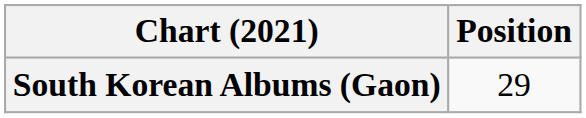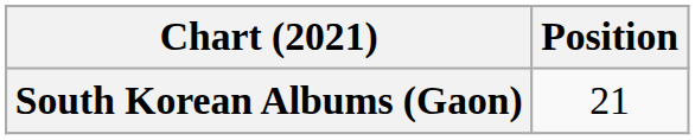 <table class="wikitable plainrowheaders" style="text-align:center">
 <tr>
 <th scope="col">Chart (2021)</th>
 <th scope="col">Position</th>
 </tr>
 <tr>
 <th scope="row">South Korean Albums (Gaon)</th>
-<td>29</td>
+<td>21</td>
 </tr>
 </table>
